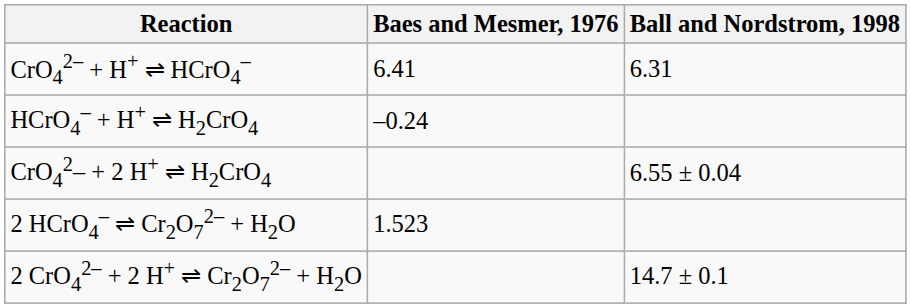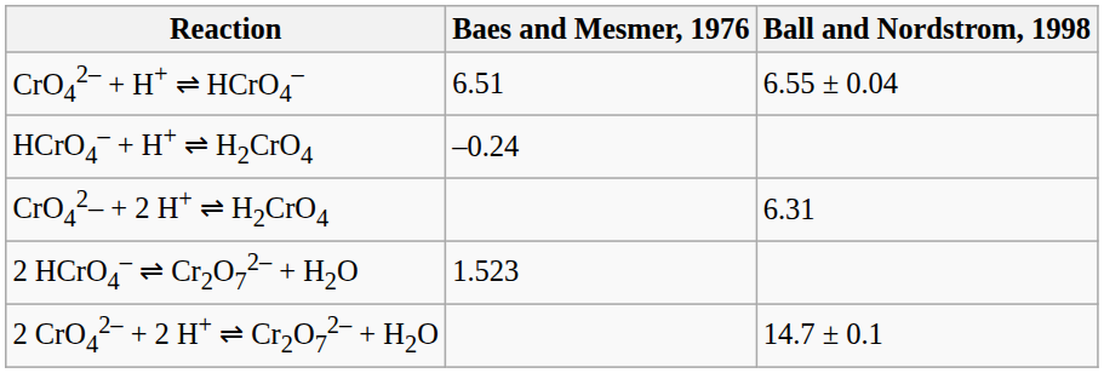 <table class="wikitable">
 <tr>
 <th>Reaction</th>
 <th>Baes and Mesmer, 1976</th>
 <th>Ball and Nordstrom, 1998</th>
 </tr>
 <tr>
 <td>CrO<sub>4</sub><sup>2–</sup> + H<sup>+</sup> ⇌ HCrO<sub>4</sub><sup>–</sup></td>
-<td>6.41</td>
-<td>6.31</td>
+<td>6.51</td>
+<td>6.55 ± 0.04</td>
 </tr>
 <tr>
 <td>HCrO<sub>4</sub><sup>–</sup> + H<sup>+</sup> ⇌ H<sub>2</sub>CrO<sub>4</sub></td>
 <td>–0.24</td>
 <td></td>
 </tr>
 <tr>
 <td>CrO<sub>4</sub><sup>2</sup>– + 2 H<sup>+</sup> ⇌ H<sub>2</sub>CrO<sub>4</sub></td>
 <td></td>
-<td>6.55 ± 0.04</td>
+<td>6.31</td>
 </tr>
 <tr>
 <td>2 HCrO<sub>4</sub><sup>–</sup> ⇌ Cr<sub>2</sub>O<sub>7</sub><sup>2–</sup> + H<sub>2</sub>O</td>
 <td>1.523</td>
 <td></td>
 </tr>
 <tr>
 <td>2 CrO<sub>4</sub><sup>2–</sup> + 2 H<sup>+</sup> ⇌ Cr<sub>2</sub>O<sub>7</sub><sup>2–</sup> + H<sub>2</sub>O</td>
 <td></td>
 <td>14.7 ± 0.1</td>
 </tr>
 </table>
